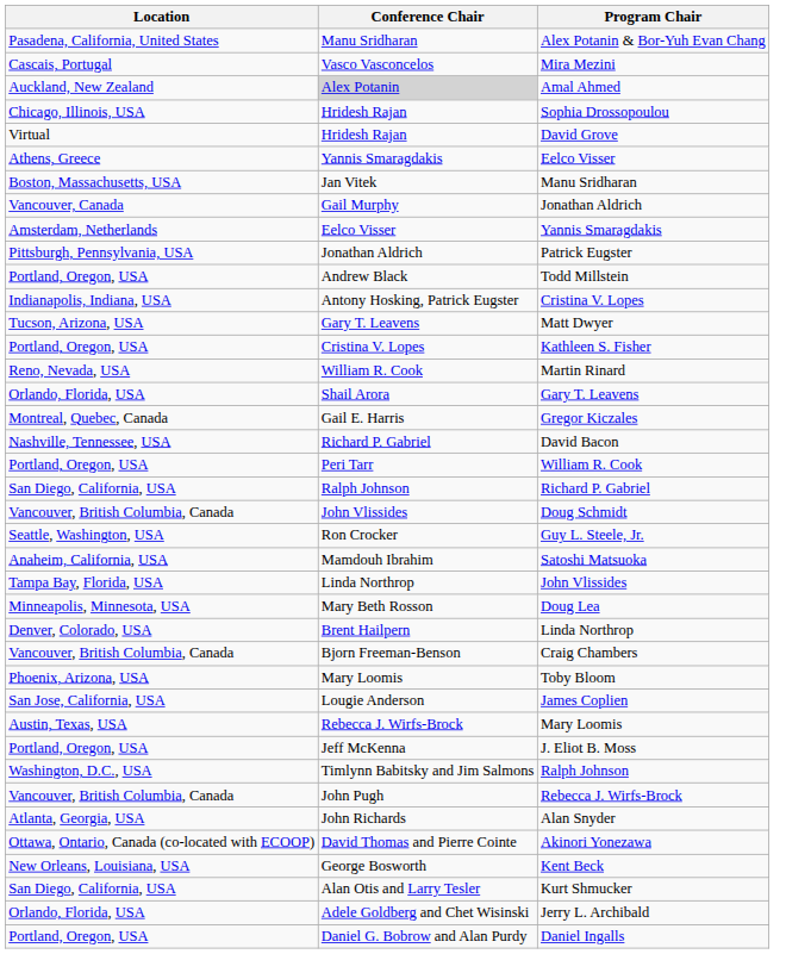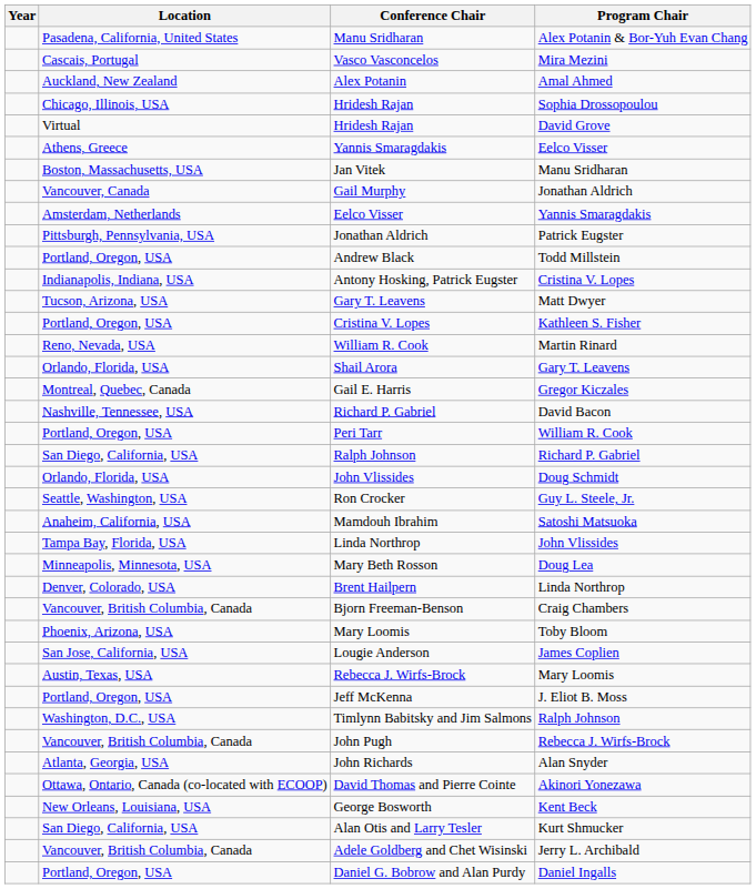 <table class="wikitable">
 <tr>
+<th>Year</th>
 <th>Location</th>
 <th>Conference Chair</th>
 <th>Program Chair</th>
 </tr>
 <tr>
+<td></td>
 <td><a href='#'>Pasadena, California, United States</a></td>
 <td><a href='#'>Manu Sridharan</a></td>
 <td><a href='#'>Alex Potanin</a> & <a href='#'>Bor-Yuh Evan Chang</a></td>
 </tr>
 <tr>
+<td></td>
 <td><a href='#'>Cascais, Portugal</a></td>
 <td><a href='#'>Vasco Vasconcelos</a></td>
 <td><a href='#'>Mira Mezini</a></td>
 </tr>
 <tr>
+<td></td>
 <td><a href='#'>Auckland, New Zealand</a></td>
-<td style="background: lightgrey;"><a href='#'>Alex Potanin</a></td>
+<td><a href='#'>Alex Potanin</a></td>
 <td><a href='#'>Amal Ahmed</a></td>
 </tr>
 <tr>
+<td></td>
 <td><a href='#'>Chicago, Illinois, USA</a></td>
 <td><a href='#'>Hridesh Rajan</a></td>
 <td><a href='#'>Sophia Drossopoulou</a></td>
 </tr>
 <tr>
+<td></td>
 <td>Virtual</td>
 <td><a href='#'>Hridesh Rajan</a></td>
 <td><a href='#'>David Grove</a></td>
 </tr>
 <tr>
+<td></td>
 <td><a href='#'>Athens, Greece</a></td>
 <td><a href='#'>Yannis Smaragdakis</a></td>
 <td><a href='#'>Eelco Visser</a></td>
 </tr>
 <tr>
+<td></td>
 <td><a href='#'>Boston, Massachusetts, USA</a></td>
 <td>Jan Vitek</td>
 <td>Manu Sridharan</td>
 </tr>
 <tr>
+<td></td>
 <td><a href='#'>Vancouver, Canada</a></td>
 <td><a href='#'>Gail Murphy</a></td>
 <td>Jonathan Aldrich</td>
 </tr>
 <tr>
+<td></td>
 <td><a href='#'>Amsterdam, Netherlands</a></td>
 <td><a href='#'>Eelco Visser</a></td>
 <td><a href='#'>Yannis Smaragdakis</a></td>
 </tr>
 <tr>
+<td></td>
 <td><a href='#'>Pittsburgh, Pennsylvania, USA</a></td>
 <td>Jonathan Aldrich</td>
 <td>Patrick Eugster</td>
 </tr>
 <tr>
+<td></td>
 <td><a href='#'>Portland, Oregon</a>, <a href='#'>USA</a></td>
 <td>Andrew Black</td>
 <td>Todd Millstein</td>
 </tr>
 <tr>
+<td></td>
 <td><a href='#'>Indianapolis, Indiana</a>, <a href='#'>USA</a></td>
 <td>Antony Hosking, Patrick Eugster</td>
 <td><a href='#'>Cristina V. Lopes</a></td>
 </tr>
 <tr>
+<td></td>
 <td><a href='#'>Tucson, Arizona</a>, <a href='#'>USA</a></td>
 <td><a href='#'>Gary T. Leavens</a></td>
 <td>Matt Dwyer</td>
 </tr>
 <tr>
+<td></td>
 <td><a href='#'>Portland, Oregon</a>, <a href='#'>USA</a></td>
 <td><a href='#'>Cristina V. Lopes</a></td>
 <td><a href='#'>Kathleen S. Fisher</a></td>
 </tr>
 <tr>
+<td></td>
 <td><a href='#'>Reno, Nevada</a>, <a href='#'>USA</a></td>
 <td><a href='#'>William R. Cook</a></td>
 <td>Martin Rinard</td>
 </tr>
 <tr>
+<td></td>
 <td><a href='#'>Orlando, Florida</a>, <a href='#'>USA</a></td>
 <td><a href='#'>Shail Arora</a></td>
 <td><a href='#'>Gary T. Leavens</a></td>
 </tr>
 <tr>
+<td></td>
 <td><a href='#'>Montreal</a>, <a href='#'>Quebec</a>, Canada</td>
 <td>Gail E. Harris</td>
 <td><a href='#'>Gregor Kiczales</a></td>
 </tr>
 <tr>
+<td></td>
 <td><a href='#'>Nashville, Tennessee</a>, <a href='#'>USA</a></td>
 <td><a href='#'>Richard P. Gabriel</a></td>
 <td>David Bacon</td>
 </tr>
 <tr>
+<td></td>
 <td><a href='#'>Portland, Oregon</a>, <a href='#'>USA</a></td>
 <td><a href='#'>Peri Tarr</a></td>
 <td><a href='#'>William R. Cook</a></td>
 </tr>
 <tr>
+<td></td>
 <td><a href='#'>San Diego</a>, <a href='#'>California</a>, <a href='#'>USA</a></td>
 <td><a href='#'>Ralph Johnson</a></td>
 <td><a href='#'>Richard P. Gabriel</a></td>
 </tr>
 <tr>
-<td><a href='#'>Vancouver</a>, <a href='#'>British Columbia</a>, Canada</td>
+<td></td>
+<td><a href='#'>Orlando, Florida</a>, <a href='#'>USA</a></td>
 <td><a href='#'>John Vlissides</a></td>
 <td><a href='#'>Doug Schmidt</a></td>
 </tr>
 <tr>
+<td></td>
 <td><a href='#'>Seattle</a>, <a href='#'>Washington</a>, <a href='#'>USA</a></td>
 <td>Ron Crocker</td>
 <td><a href='#'>Guy L. Steele, Jr.</a></td>
 </tr>
 <tr>
+<td></td>
 <td><a href='#'>Anaheim, California</a>, <a href='#'>USA</a></td>
 <td>Mamdouh Ibrahim</td>
 <td><a href='#'>Satoshi Matsuoka</a></td>
 </tr>
 <tr>
+<td></td>
 <td><a href='#'>Tampa Bay</a>, <a href='#'>Florida</a>, <a href='#'>USA</a></td>
 <td>Linda Northrop</td>
 <td><a href='#'>John Vlissides</a></td>
 </tr>
 <tr>
+<td></td>
 <td><a href='#'>Minneapolis</a>, <a href='#'>Minnesota</a>, <a href='#'>USA</a></td>
 <td>Mary Beth Rosson</td>
 <td><a href='#'>Doug Lea</a></td>
 </tr>
 <tr>
+<td></td>
 <td><a href='#'>Denver</a>, <a href='#'>Colorado</a>, <a href='#'>USA</a></td>
 <td><a href='#'>Brent Hailpern</a></td>
 <td>Linda Northrop</td>
 </tr>
 <tr>
+<td></td>
 <td><a href='#'>Vancouver</a>, <a href='#'>British Columbia</a>, Canada</td>
 <td>Bjorn Freeman-Benson</td>
 <td>Craig Chambers</td>
 </tr>
 <tr>
+<td></td>
 <td><a href='#'>Phoenix, Arizona</a>, <a href='#'>USA</a></td>
 <td>Mary Loomis</td>
 <td>Toby Bloom</td>
 </tr>
 <tr>
+<td></td>
 <td><a href='#'>San Jose, California</a>, <a href='#'>USA</a></td>
 <td>Lougie Anderson</td>
 <td><a href='#'>James Coplien</a></td>
 </tr>
 <tr>
+<td></td>
 <td><a href='#'>Austin, Texas</a>, <a href='#'>USA</a></td>
 <td><a href='#'>Rebecca J. Wirfs-Brock</a></td>
 <td>Mary Loomis</td>
 </tr>
 <tr>
+<td></td>
 <td><a href='#'>Portland, Oregon</a>, <a href='#'>USA</a></td>
 <td>Jeff McKenna</td>
 <td>J. Eliot B. Moss</td>
 </tr>
 <tr>
+<td></td>
 <td><a href='#'>Washington, D.C.</a>, <a href='#'>USA</a></td>
 <td>Timlynn Babitsky and Jim Salmons</td>
 <td><a href='#'>Ralph Johnson</a></td>
 </tr>
 <tr>
+<td></td>
 <td><a href='#'>Vancouver</a>, <a href='#'>British Columbia</a>, Canada</td>
 <td>John Pugh</td>
 <td><a href='#'>Rebecca J. Wirfs-Brock</a></td>
 </tr>
 <tr>
+<td></td>
 <td><a href='#'>Atlanta</a>, <a href='#'>Georgia</a>, <a href='#'>USA</a></td>
 <td>John Richards</td>
 <td>Alan Snyder</td>
 </tr>
 <tr>
+<td></td>
 <td><a href='#'>Ottawa</a>, <a href='#'>Ontario</a>, Canada (co-located with <a href='#'>ECOOP</a>)</td>
 <td><a href='#'>David Thomas</a> and Pierre Cointe</td>
 <td><a href='#'>Akinori Yonezawa</a></td>
 </tr>
 <tr>
+<td></td>
 <td><a href='#'>New Orleans</a>, <a href='#'>Louisiana</a>, <a href='#'>USA</a></td>
 <td>George Bosworth</td>
 <td><a href='#'>Kent Beck</a></td>
 </tr>
 <tr>
+<td></td>
 <td><a href='#'>San Diego</a>, <a href='#'>California</a>, <a href='#'>USA</a></td>
 <td>Alan Otis and <a href='#'>Larry Tesler</a></td>
 <td>Kurt Shmucker</td>
 </tr>
 <tr>
-<td><a href='#'>Orlando, Florida</a>, <a href='#'>USA</a></td>
+<td></td>
+<td><a href='#'>Vancouver</a>, <a href='#'>British Columbia</a>, Canada</td>
 <td><a href='#'>Adele Goldberg</a> and Chet Wisinski</td>
 <td>Jerry L. Archibald</td>
 </tr>
 <tr>
+<td></td>
 <td><a href='#'>Portland, Oregon</a>, <a href='#'>USA</a></td>
 <td><a href='#'>Daniel G. Bobrow</a> and Alan Purdy</td>
 <td><a href='#'>Daniel Ingalls</a></td>
 </tr>
 </table>
